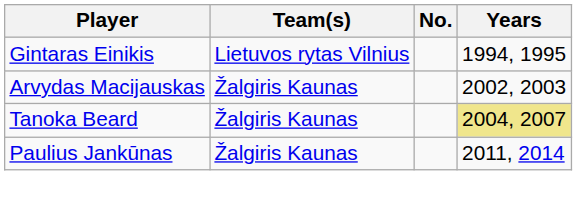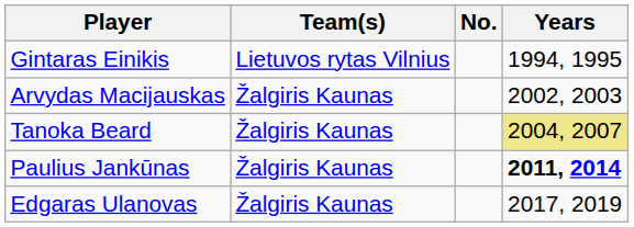 <table class="wikitable sortable">
 <tr>
 <th>Player</th>
 <th>Team(s)</th>
 <th>No.</th>
 <th>Years</th>
 </tr>
 <tr>
 <td> <a href='#'>Gintaras Einikis</a></td>
 <td><a href='#'>Lietuvos rytas Vilnius</a></td>
 <td></td>
 <td>1994, 1995</td>
 </tr>
 <tr>
 <td> <a href='#'>Arvydas Macijauskas</a></td>
 <td><a href='#'>Žalgiris Kaunas</a></td>
 <td></td>
 <td>2002, 2003</td>
 </tr>
 <tr>
 <td> <a href='#'>Tanoka Beard</a></td>
 <td><a href='#'>Žalgiris Kaunas</a></td>
 <td></td>
 <td style="background: khaki;">2004, 2007</td>
 </tr>
 <tr>
 <td> <a href='#'>Paulius Jankūnas</a></td>
 <td><a href='#'>Žalgiris Kaunas</a></td>
 <td></td>
-<td>2011, <a href='#'>2014</a></td>
+<td><strong>2011, <a href='#'>2014</a></strong></td>
+</tr>
+<tr>
+<td> <a href='#'>Edgaras Ulanovas</a></td>
+<td><a href='#'>Žalgiris Kaunas</a></td>
+<td></td>
+<td>2017, 2019</td>
 </tr>
 </table>
